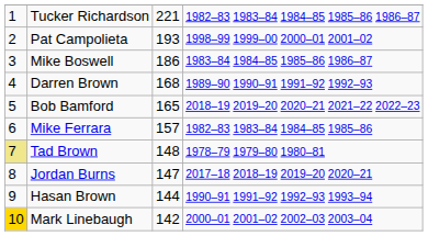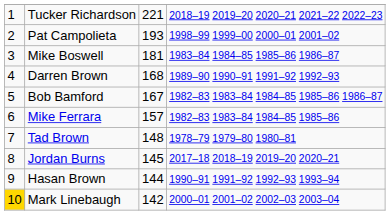 <table class="wikitable">
 <tr>
 </tr>
 <tr>
 <td>1</td>
 <td>Tucker Richardson</td>
 <td>221</td>
-<td style="font-size:80%;"><a href='#'>1982–83</a> <a href='#'>1983–84</a> <a href='#'>1984–85</a> <a href='#'>1985–86</a> <a href='#'>1986–87</a></td>
+<td style="font-size:80%;"><a href='#'>2018–19</a> <a href='#'>2019–20</a> <a href='#'>2020–21</a> <a href='#'>2021–22</a> <a href='#'>2022–23</a></td>
 </tr>
 <tr>
 <td>2</td>
 <td>Pat Campolieta</td>
 <td>193</td>
 <td style="font-size:80%;"><a href='#'>1998–99</a> <a href='#'>1999–00</a> <a href='#'>2000–01</a> <a href='#'>2001–02</a></td>
 </tr>
 <tr>
 <td>3</td>
 <td>Mike Boswell</td>
-<td>186</td>
+<td>181</td>
 <td style="font-size:80%;"><a href='#'>1983–84</a> <a href='#'>1984–85</a> <a href='#'>1985–86</a> <a href='#'>1986–87</a></td>
 </tr>
 <tr>
 <td>4</td>
 <td>Darren Brown</td>
 <td>168</td>
 <td style="font-size:80%;"><a href='#'>1989–90</a> <a href='#'>1990–91</a> <a href='#'>1991–92</a> <a href='#'>1992–93</a></td>
 </tr>
 <tr>
 <td>5</td>
 <td>Bob Bamford</td>
-<td>165</td>
-<td style="font-size:80%;"><a href='#'>2018–19</a> <a href='#'>2019–20</a> <a href='#'>2020–21</a> <a href='#'>2021–22</a> <a href='#'>2022–23</a></td>
+<td>167</td>
+<td style="font-size:80%;"><a href='#'>1982–83</a> <a href='#'>1983–84</a> <a href='#'>1984–85</a> <a href='#'>1985–86</a> <a href='#'>1986–87</a></td>
 </tr>
 <tr>
 <td>6</td>
 <td><a href='#'>Mike Ferrara</a></td>
 <td>157</td>
 <td style="font-size:80%;"><a href='#'>1982–83</a> <a href='#'>1983–84</a> <a href='#'>1984–85</a> <a href='#'>1985–86</a></td>
 </tr>
 <tr>
-<td style="background: khaki;">7</td>
+<td>7</td>
 <td><a href='#'>Tad Brown</a></td>
 <td>148</td>
 <td style="font-size:80%;"><a href='#'>1978–79</a> <a href='#'>1979–80</a> <a href='#'>1980–81</a></td>
 </tr>
 <tr>
 <td>8</td>
 <td><a href='#'>Jordan Burns</a></td>
-<td>147</td>
+<td>145</td>
 <td style="font-size:80%;"><a href='#'>2017–18</a> <a href='#'>2018–19</a> <a href='#'>2019–20</a> <a href='#'>2020–21</a></td>
 </tr>
 <tr>
 <td>9</td>
 <td>Hasan Brown</td>
 <td>144</td>
 <td style="font-size:80%;"><a href='#'>1990–91</a> <a href='#'>1991–92</a> <a href='#'>1992–93</a> <a href='#'>1993–94</a></td>
 </tr>
 <tr>
 <td style="background: gold;">10</td>
 <td>Mark Linebaugh</td>
 <td>142</td>
 <td style="font-size:80%;"><a href='#'>2000–01</a> <a href='#'>2001–02</a> <a href='#'>2002–03</a> <a href='#'>2003–04</a></td>
 </tr>
 </table>
